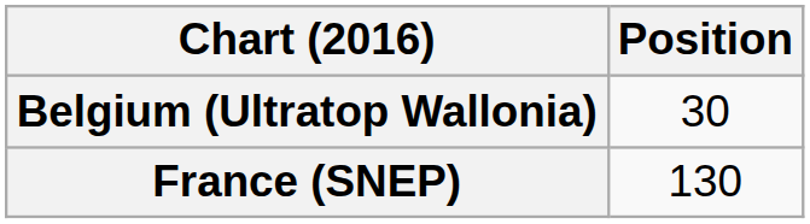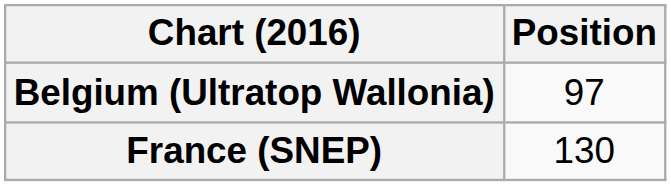 <table class="wikitable sortable plainrowheaders" style="text-align:center">
 <tr>
 <th scope="col">Chart (2016)</th>
 <th scope="col">Position</th>
 </tr>
 <tr>
 <th scope="row">Belgium (Ultratop Wallonia)</th>
-<td>30</td>
+<td>97</td>
 </tr>
 <tr>
 <th scope="row">France (SNEP)</th>
 <td>130</td>
 </tr>
 </table>
